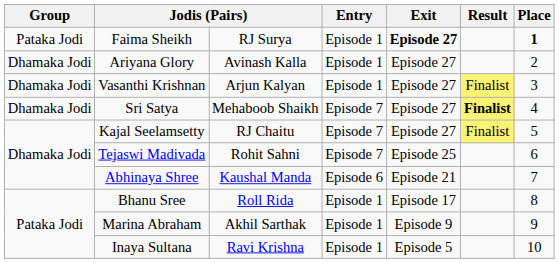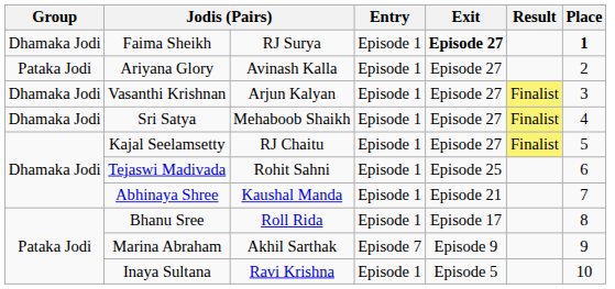 <table class="wikitable sortable" style="text-align:center">
 <tr>
 <th>Group </th>
 <th colspan="2">Jodis (Pairs)</th>
 <th>Entry</th>
 <th>Exit</th>
 <th>Result</th>
 <th>Place</th>
 </tr>
 <tr>
-<td>Pataka Jodi</td>
+<td>Dhamaka Jodi</td>
 <td>Faima Sheikh<br> </td>
 <td>RJ Surya<br> </td>
 <td>Episode 1</td>
 <td><strong>Episode 27</strong></td>
 <td></td>
 <td><strong>1</strong></td>
 </tr>
 <tr>
-<td>Dhamaka Jodi</td>
+<td>Pataka Jodi</td>
 <td>Ariyana Glory<br> </td>
 <td>Avinash Kalla<br> </td>
 <td>Episode 1</td>
 <td>Episode 27</td>
 <td></td>
 <td>2</td>
 </tr>
 <tr>
 <td>Dhamaka Jodi</td>
 <td>Vasanthi Krishnan <br> </td>
 <td>Arjun Kalyan<br> </td>
 <td>Episode 1</td>
 <td>Episode 27</td>
 <td style="background:#FBF373;">Finalist</td>
 <td>3</td>
 </tr>
 <tr>
 <td>Dhamaka Jodi</td>
 <td>Sri Satya<br> </td>
 <td>Mehaboob Shaikh<br> </td>
-<td>Episode 7</td>
+<td>Episode 1</td>
 <td>Episode 27</td>
-<td style="background:#FBF373;"><strong>Finalist</strong></td>
+<td style="background:#FBF373;">Finalist</td>
 <td>4</td>
 </tr>
 <tr>
 <td rowspan="3">Dhamaka Jodi</td>
 <td>Kajal Seelamsetty <br> </td>
 <td>RJ Chaitu<br> </td>
-<td>Episode 7</td>
+<td>Episode 1</td>
 <td>Episode 27</td>
 <td style="background:#FBF373;">Finalist</td>
 <td>5</td>
 </tr>
 <tr>
 <td><a href='#'>Tejaswi Madivada</a><br> </td>
 <td>Rohit Sahni<br> </td>
-<td>Episode 7</td>
+<td>Episode 1</td>
 <td>Episode 25</td>
 <td></td>
 <td>6</td>
 </tr>
 <tr>
 <td><a href='#'>Abhinaya Shree</a><br> </td>
 <td><a href='#'>Kaushal Manda</a><br> </td>
-<td>Episode 6</td>
+<td>Episode 1</td>
 <td>Episode 21</td>
 <td></td>
 <td>7</td>
 </tr>
 <tr>
 <td rowspan="3">Pataka Jodi</td>
 <td>Bhanu Sree<br> </td>
 <td><a href='#'>Roll Rida</a><br> </td>
 <td>Episode 1</td>
 <td>Episode 17</td>
 <td></td>
 <td>8</td>
 </tr>
 <tr>
 <td>Marina Abraham<br> </td>
 <td>Akhil Sarthak<br> </td>
-<td>Episode 1</td>
+<td>Episode 7</td>
 <td>Episode 9</td>
 <td></td>
 <td>9</td>
 </tr>
 <tr>
 <td>Inaya Sultana<br> </td>
 <td><a href='#'>Ravi Krishna</a><br> </td>
 <td>Episode 1</td>
 <td>Episode 5</td>
 <td></td>
 <td>10</td>
 </tr>
 </table>
